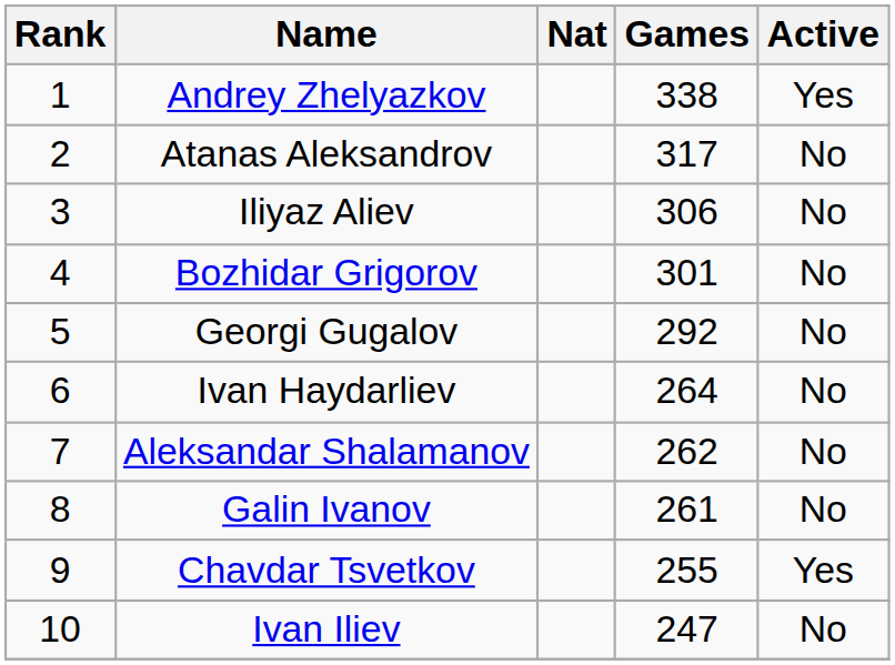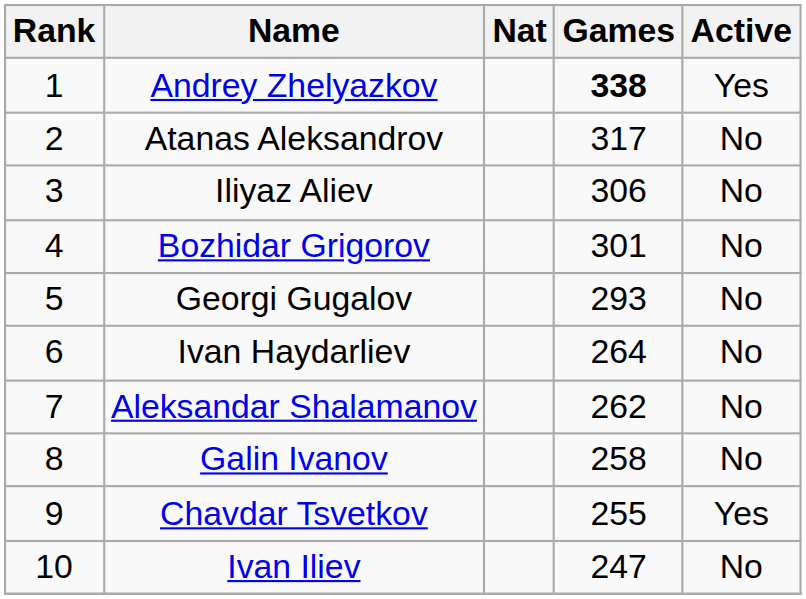 <table class="wikitable" style="text-align: center;">
 <tr>
 <th>Rank</th>
 <th>Name</th>
 <th>Nat</th>
 <th>Games</th>
 <th>Active</th>
 </tr>
 <tr>
 <td>1</td>
 <td><a href='#'>Andrey Zhelyazkov</a></td>
 <td></td>
-<td>338</td>
+<td><strong>338</strong></td>
 <td>Yes</td>
 </tr>
 <tr>
 <td>2</td>
 <td>Atanas Aleksandrov</td>
 <td></td>
 <td>317</td>
 <td>No</td>
 </tr>
 <tr>
 <td>3</td>
 <td>Iliyaz Aliev</td>
 <td></td>
 <td>306</td>
 <td>No</td>
 </tr>
 <tr>
 <td>4</td>
 <td><a href='#'>Bozhidar Grigorov</a></td>
 <td></td>
 <td>301</td>
 <td>No</td>
 </tr>
 <tr>
 <td>5</td>
 <td>Georgi Gugalov</td>
 <td></td>
-<td>292</td>
+<td>293</td>
 <td>No</td>
 </tr>
 <tr>
 <td>6</td>
 <td>Ivan Haydarliev</td>
 <td></td>
 <td>264</td>
 <td>No</td>
 </tr>
 <tr>
 <td>7</td>
 <td><a href='#'>Aleksandar Shalamanov</a></td>
 <td></td>
 <td>262</td>
 <td>No</td>
 </tr>
 <tr>
 <td>8</td>
 <td><a href='#'>Galin Ivanov</a></td>
 <td></td>
-<td>261</td>
+<td>258</td>
 <td>No</td>
 </tr>
 <tr>
 <td>9</td>
 <td><a href='#'>Chavdar Tsvetkov</a></td>
 <td></td>
 <td>255</td>
 <td>Yes</td>
 </tr>
 <tr>
 <td>10</td>
 <td><a href='#'>Ivan Iliev</a></td>
 <td></td>
 <td>247</td>
 <td>No</td>
 </tr>
 <tr>
 </tr>
 </table>
